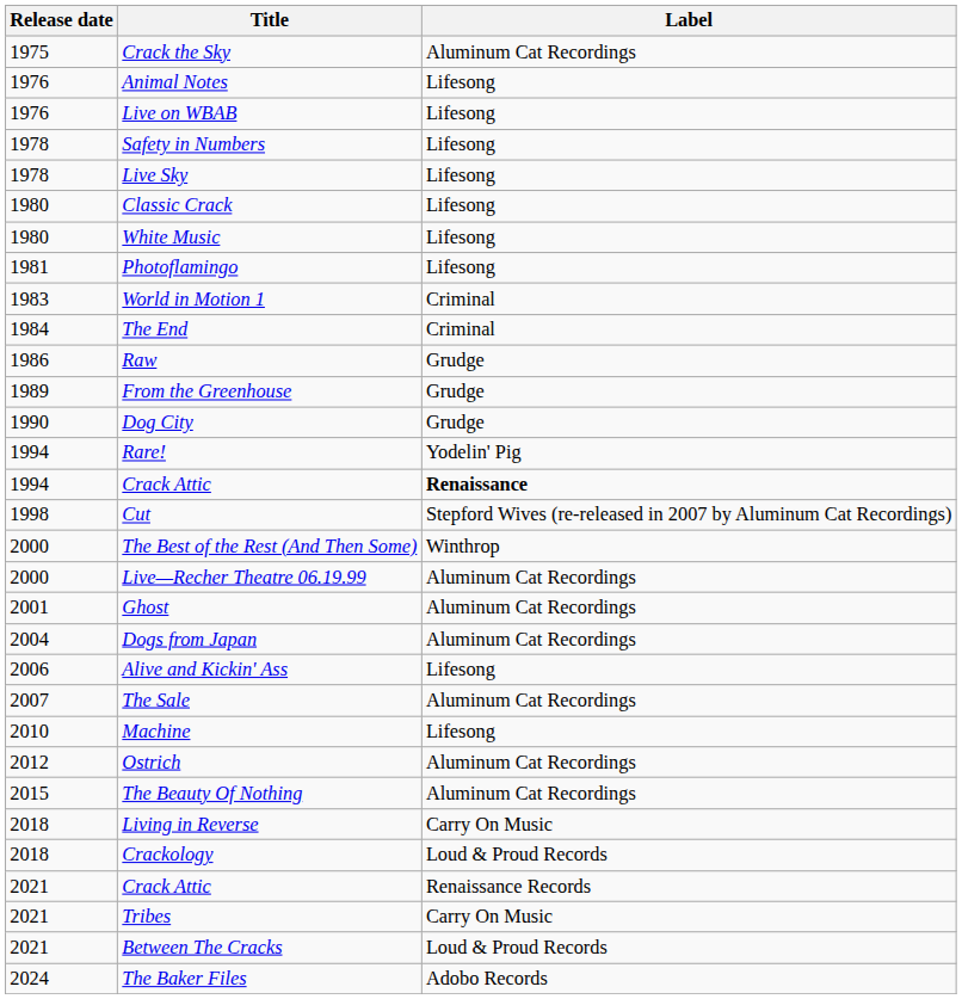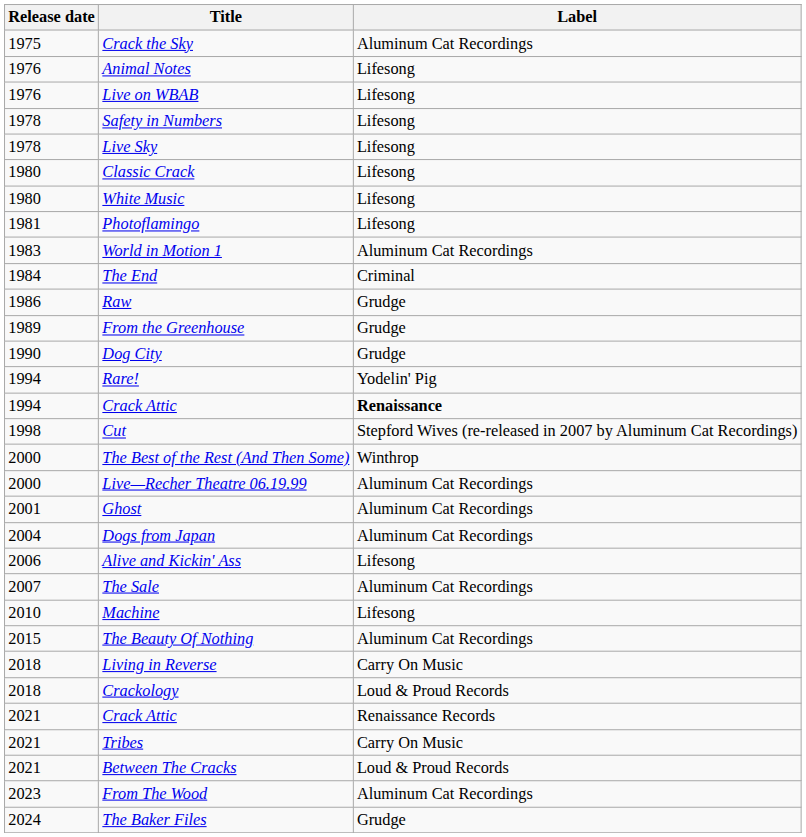 <table class="wikitable">
 <tr>
 <th>Release date</th>
 <th>Title</th>
 <th>Label</th>
 </tr>
 <tr>
 <td>1975</td>
 <td><em><a href='#'>Crack the Sky</a></em></td>
 <td>Aluminum Cat Recordings</td>
 </tr>
 <tr>
 <td>1976</td>
 <td><em><a href='#'>Animal Notes</a></em></td>
 <td>Lifesong</td>
 </tr>
 <tr>
 <td>1976</td>
 <td><em><a href='#'>Live on WBAB</a></em></td>
 <td>Lifesong</td>
 </tr>
 <tr>
 <td>1978</td>
 <td><em><a href='#'>Safety in Numbers</a></em></td>
 <td>Lifesong</td>
 </tr>
 <tr>
 <td>1978</td>
 <td><em><a href='#'>Live Sky</a></em></td>
 <td>Lifesong</td>
 </tr>
 <tr>
 <td>1980</td>
 <td><em><a href='#'>Classic Crack</a></em></td>
 <td>Lifesong</td>
 </tr>
 <tr>
 <td>1980</td>
 <td><em><a href='#'>White Music</a></em></td>
 <td>Lifesong</td>
 </tr>
 <tr>
 <td>1981</td>
 <td><em><a href='#'>Photoflamingo</a></em></td>
 <td>Lifesong</td>
 </tr>
 <tr>
 <td>1983</td>
 <td><em><a href='#'>World in Motion 1</a></em></td>
-<td>Criminal</td>
+<td>Aluminum Cat Recordings</td>
 </tr>
 <tr>
 <td>1984</td>
 <td><em><a href='#'>The End</a></em></td>
 <td>Criminal</td>
 </tr>
 <tr>
 <td>1986</td>
 <td><em><a href='#'>Raw</a></em></td>
 <td>Grudge</td>
 </tr>
 <tr>
 <td>1989</td>
 <td><em><a href='#'>From the Greenhouse</a></em></td>
 <td>Grudge</td>
 </tr>
 <tr>
 <td>1990</td>
 <td><em><a href='#'>Dog City</a></em></td>
 <td>Grudge</td>
 </tr>
 <tr>
 <td>1994</td>
 <td><em><a href='#'>Rare!</a></em></td>
 <td>Yodelin' Pig</td>
 </tr>
 <tr>
 <td>1994</td>
 <td><em><a href='#'>Crack Attic</a></em></td>
 <td><strong>Renaissance</strong></td>
 </tr>
 <tr>
 <td>1998</td>
 <td><em><a href='#'>Cut</a></em></td>
 <td>Stepford Wives (re-released in 2007 by Aluminum Cat Recordings)</td>
 </tr>
 <tr>
 <td>2000</td>
 <td><em><a href='#'>The Best of the Rest (And Then Some)</a></em></td>
 <td>Winthrop</td>
 </tr>
 <tr>
 <td>2000</td>
 <td><em><a href='#'>Live—Recher Theatre 06.19.99</a></em></td>
 <td>Aluminum Cat Recordings</td>
 </tr>
 <tr>
 <td>2001</td>
 <td><em><a href='#'>Ghost</a></em></td>
 <td>Aluminum Cat Recordings</td>
 </tr>
 <tr>
 <td>2004</td>
 <td><em><a href='#'>Dogs from Japan</a></em></td>
 <td>Aluminum Cat Recordings</td>
 </tr>
 <tr>
 <td>2006</td>
 <td><em><a href='#'>Alive and Kickin' Ass</a></em></td>
 <td>Lifesong</td>
 </tr>
 <tr>
 <td>2007</td>
 <td><em><a href='#'>The Sale</a></em></td>
 <td>Aluminum Cat Recordings</td>
 </tr>
 <tr>
 <td>2010</td>
 <td><em><a href='#'>Machine</a></em></td>
 <td>Lifesong</td>
 </tr>
 <tr>
-<td>2012</td>
-<td><em><a href='#'>Ostrich</a></em></td>
-<td>Aluminum Cat Recordings</td>
-</tr>
-<tr>
 <td>2015</td>
 <td><em><a href='#'>The Beauty Of Nothing</a></em></td>
 <td>Aluminum Cat Recordings</td>
 </tr>
 <tr>
 <td>2018</td>
 <td><em><a href='#'>Living in Reverse</a></em></td>
 <td>Carry On Music</td>
 </tr>
 <tr>
 <td>2018</td>
 <td><em><a href='#'>Crackology</a></em></td>
 <td>Loud & Proud Records</td>
 </tr>
 <tr>
 <td>2021</td>
 <td><em><a href='#'>Crack Attic</a></em></td>
 <td>Renaissance Records</td>
 </tr>
 <tr>
 <td>2021</td>
 <td><em><a href='#'>Tribes</a></em></td>
 <td>Carry On Music</td>
 </tr>
 <tr>
 <td>2021</td>
 <td><em><a href='#'>Between The Cracks</a></em></td>
 <td>Loud & Proud Records</td>
 </tr>
 <tr>
+<td>2023</td>
+<td><em><a href='#'>From The Wood</a></em></td>
+<td>Aluminum Cat Recordings</td>
+</tr>
+<tr>
 <td>2024</td>
 <td><em><a href='#'>The Baker Files</a></em></td>
-<td>Adobo Records</td>
+<td>Grudge</td>
 </tr>
 </table>
